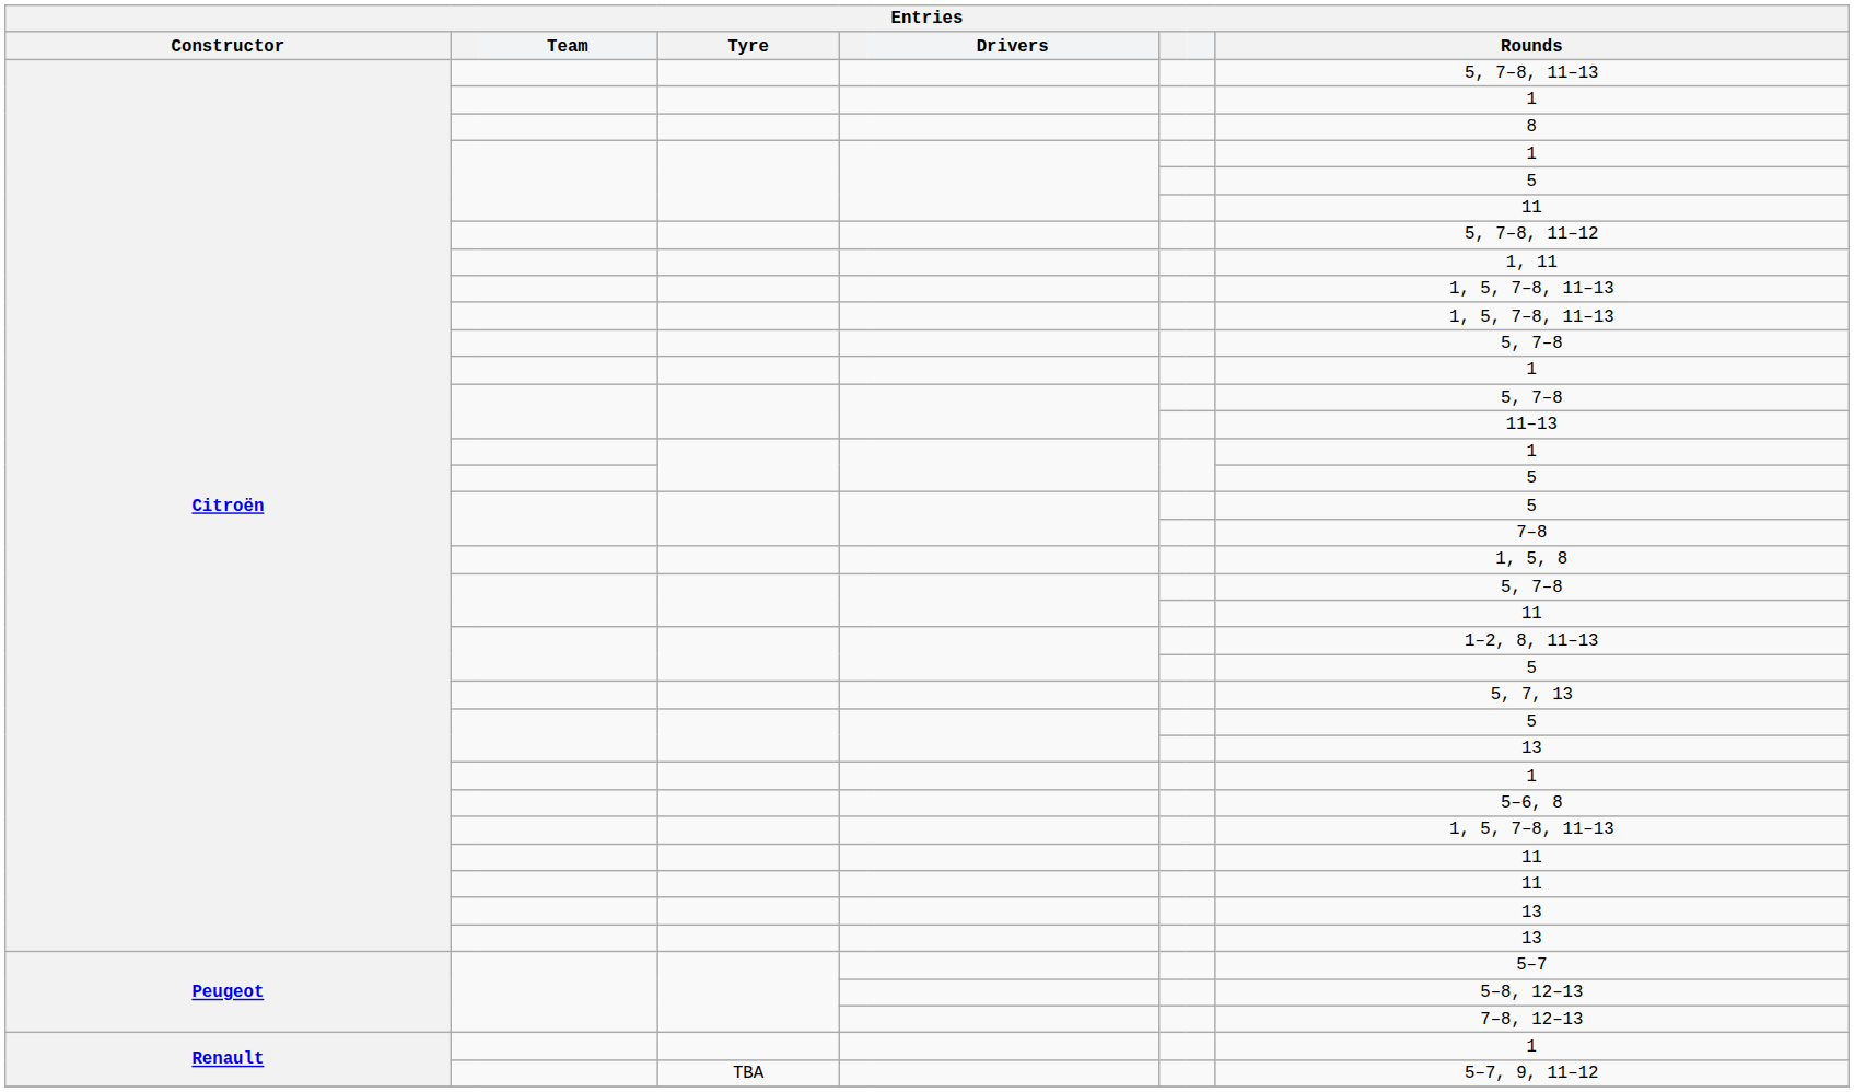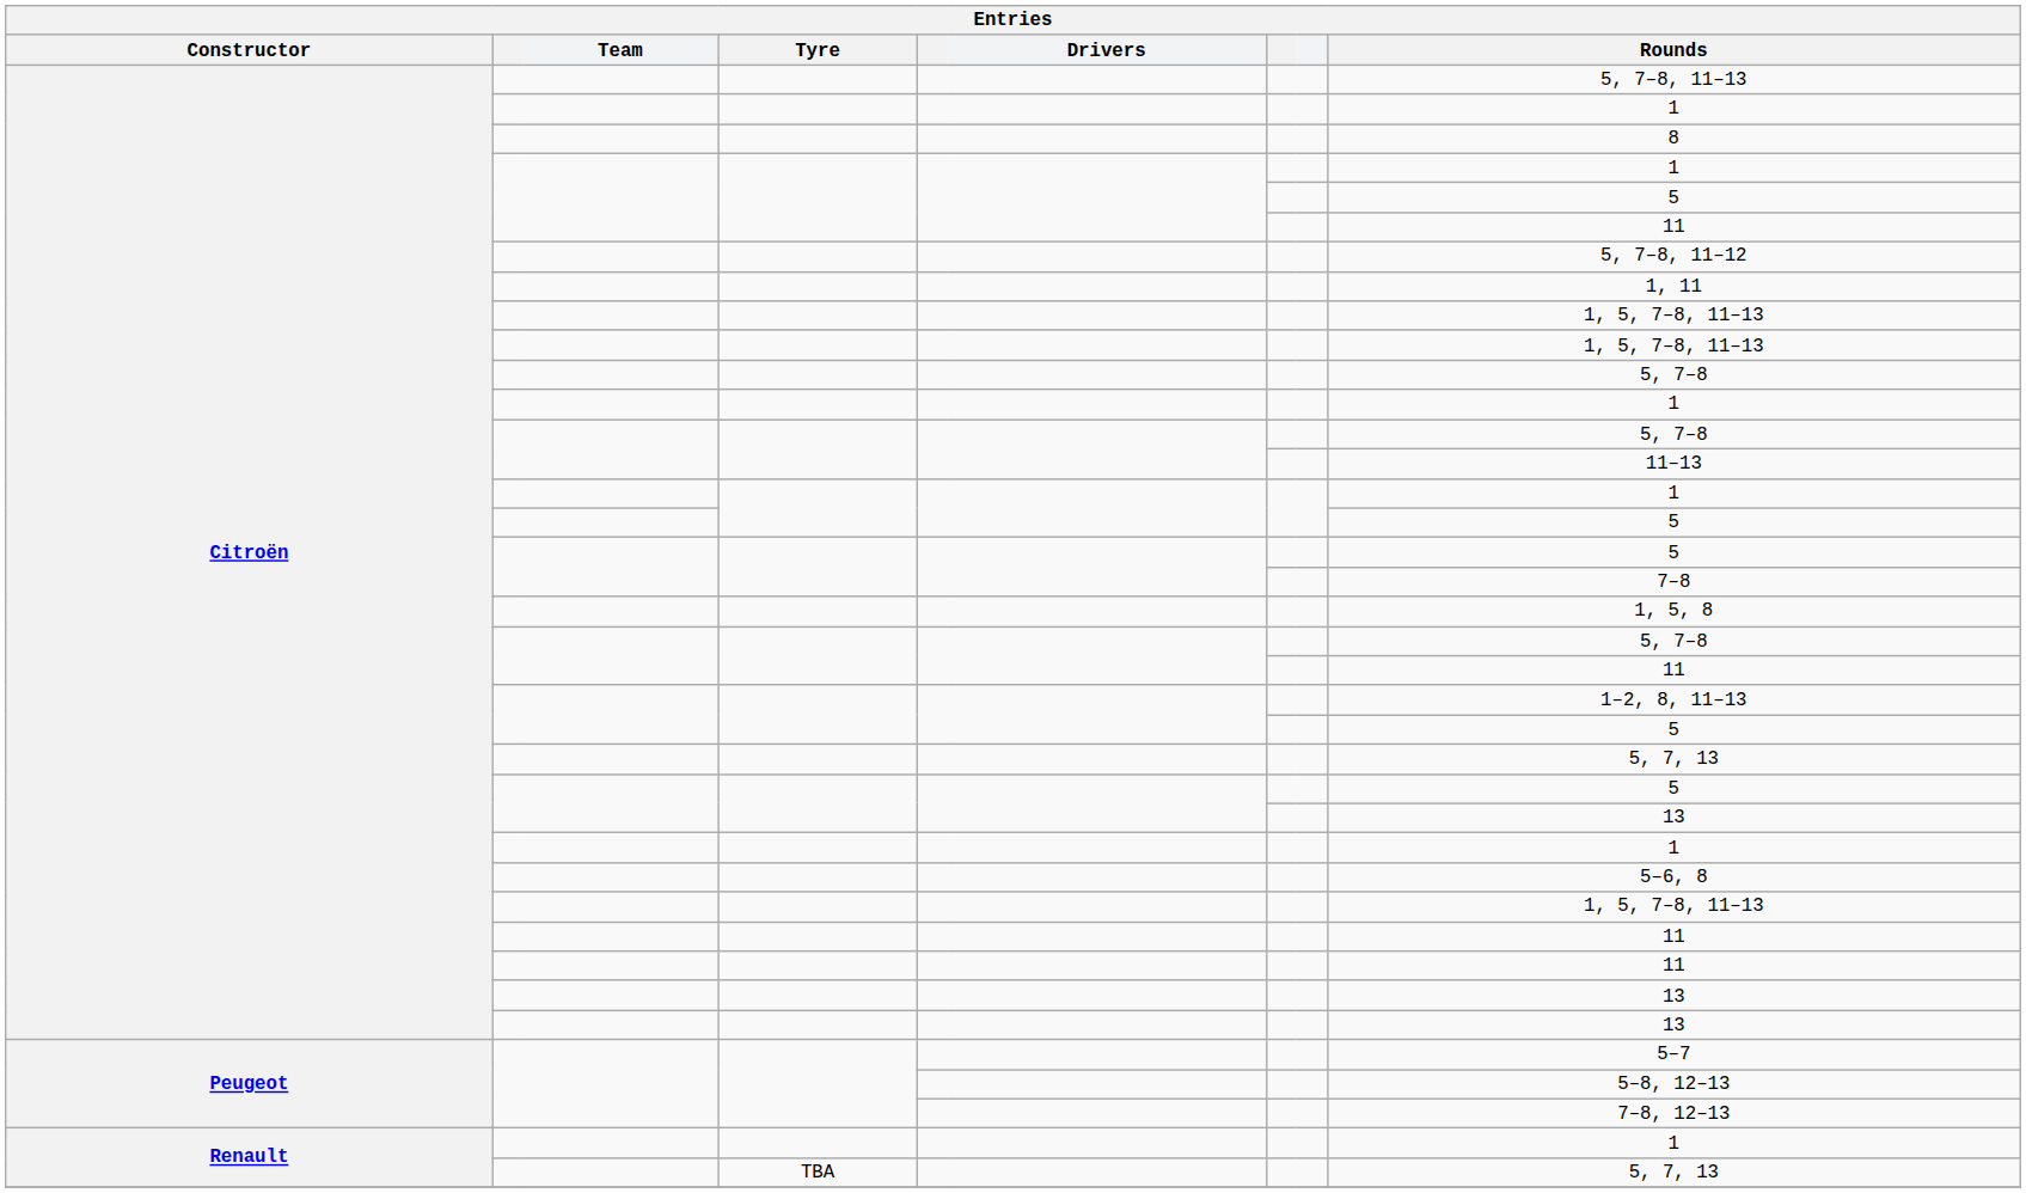 <table class="wikitable" width=75% style="font-size: 85%">
 <tr>
 <th colspan="10">Entries</th>
 </tr>
 <tr>
 <th>Constructor</th>
 <th style="border-right:0px"></th>
 <th style="border-left:0px; background: #F2F3F4;" ;align="left">Team</th>
 <th>Tyre</th>
 <th style="border-right:0px"></th>
 <th style="border-left:0px; background: #F2F3F4;" ;align="left">Drivers</th>
 <th style="border-right:0px"></th>
 <th style="border-left:0px; background: #F2F3F4;" ;align="left"></th>
 <th>Rounds</th>
 </tr>
 <tr>
 <th rowspan="33"><a href='#'>Citroën</a><br></th>
 <td style="border-right:0px"></td>
 <td style="border-left:0px"></td>
 <td align="center"></td>
 <td style="border-right:0px"></td>
 <td style="border-left:0px"></td>
 <td style="border-right:0px"></td>
 <td style="border-left:0px"></td>
 <td align="center">5, 7–8, 11–13</td>
 </tr>
 <tr>
 <td style="border-right:0px"></td>
 <td style="border-left:0px"></td>
 <td align="center"></td>
 <td style="border-right:0px"></td>
 <td style="border-left:0px"></td>
 <td style="border-right:0px"></td>
 <td style="border-left:0px"></td>
 <td align="center">1</td>
 </tr>
 <tr>
 <td style="border-right:0px"></td>
 <td style="border-left:0px"></td>
 <td align="center"></td>
 <td style="border-right:0px"></td>
 <td style="border-left:0px"></td>
 <td style="border-right:0px"></td>
 <td style="border-left:0px"></td>
 <td align="center">8</td>
 </tr>
 <tr>
 <td rowspan="3" style="border-right:0px"></td>
 <td rowspan="3" style="border-left:0px"></td>
 <td rowspan="3" align="center"></td>
 <td rowspan="3" style="border-right:0px"></td>
 <td rowspan="3" style="border-left:0px"></td>
 <td style="border-right:0px"></td>
 <td style="border-left:0px"></td>
 <td align="center">1</td>
 </tr>
 <tr>
 <td style="border-right:0px"></td>
 <td style="border-left:0px"></td>
 <td align="center">5</td>
 </tr>
 <tr>
 <td style="border-right:0px"></td>
 <td style="border-left:0px"></td>
 <td align="center">11</td>
 </tr>
 <tr>
 <td style="border-right:0px"></td>
 <td style="border-left:0px"></td>
 <td align="center"></td>
 <td style="border-right:0px"></td>
 <td style="border-left:0px"></td>
 <td style="border-right:0px"></td>
 <td style="border-left:0px"></td>
 <td align="center">5, 7–8, 11–12</td>
 </tr>
 <tr>
 <td style="border-right:0px"></td>
 <td style="border-left:0px"></td>
 <td align="center"></td>
 <td style="border-right:0px"></td>
 <td style="border-left:0px"></td>
 <td style="border-right:0px"></td>
 <td style="border-left:0px"></td>
 <td align="center">1, 11</td>
 </tr>
 <tr>
 <td style="border-right:0px"></td>
 <td style="border-left:0px"></td>
 <td align="center"></td>
 <td style="border-right:0px"></td>
 <td style="border-left:0px"></td>
 <td style="border-right:0px"></td>
 <td style="border-left:0px"></td>
 <td align="center">1, 5, 7–8, 11–13</td>
 </tr>
 <tr>
 <td style="border-right:0px"></td>
 <td style="border-left:0px"></td>
 <td align="center"></td>
 <td style="border-right:0px"></td>
 <td style="border-left:0px"></td>
 <td style="border-right:0px"></td>
 <td style="border-left:0px"></td>
 <td align="center">1, 5, 7–8, 11–13</td>
 </tr>
 <tr>
 <td style="border-right:0px"></td>
 <td style="border-left:0px"></td>
 <td align="center"></td>
 <td style="border-right:0px"></td>
 <td style="border-left:0px"></td>
 <td style="border-right:0px"></td>
 <td style="border-left:0px"></td>
 <td align="center">5, 7–8</td>
 </tr>
 <tr>
 <td style="border-right:0px"></td>
 <td style="border-left:0px"></td>
 <td align="center"></td>
 <td style="border-right:0px"></td>
 <td style="border-left:0px"></td>
 <td style="border-right:0px"></td>
 <td style="border-left:0px"></td>
 <td align="center">1</td>
 </tr>
 <tr>
 <td rowspan="2" style="border-right:0px"></td>
 <td rowspan="2" style="border-left:0px"></td>
 <td rowspan="2" align="center"></td>
 <td rowspan="2" style="border-right:0px"></td>
 <td rowspan="2" style="border-left:0px"></td>
 <td style="border-right:0px"></td>
 <td style="border-left:0px"></td>
 <td align="center">5, 7–8</td>
 </tr>
 <tr>
 <td style="border-right:0px"></td>
 <td style="border-left:0px"></td>
 <td align="center">11–13</td>
 </tr>
 <tr>
 <td style="border-right:0px"></td>
 <td style="border-left:0px"></td>
 <td align="center" rowspan=2></td>
 <td style="border-right:0px" rowspan=2></td>
 <td style="border-left:0px" rowspan=2></td>
 <td style="border-right:0px" rowspan=2></td>
 <td style="border-left:0px" rowspan=2></td>
 <td align="center">1</td>
 </tr>
 <tr>
 <td style="border-right:0px"></td>
 <td style="border-left:0px"></td>
 <td align="center">5</td>
 </tr>
 <tr>
 <td rowspan="2" style="border-right:0px"></td>
 <td rowspan="2" style="border-left:0px"></td>
 <td rowspan="2" align="center"></td>
 <td rowspan="2" style="border-right:0px"></td>
 <td rowspan="2" style="border-left:0px"></td>
 <td style="border-right:0px"></td>
 <td style="border-left:0px"></td>
 <td align="center">5</td>
 </tr>
 <tr>
 <td style="border-right:0px"></td>
 <td style="border-left:0px"></td>
 <td align="center">7–8</td>
 </tr>
 <tr>
 <td style="border-right:0px"></td>
 <td style="border-left:0px"></td>
 <td align="center"></td>
 <td style="border-right:0px"></td>
 <td style="border-left:0px"></td>
 <td style="border-right:0px"></td>
 <td style="border-left:0px"></td>
 <td align="center">1, 5, 8</td>
 </tr>
 <tr>
 <td rowspan="2" style="border-right:0px"></td>
 <td rowspan="2" style="border-left:0px"></td>
 <td rowspan="2" align="center"></td>
 <td rowspan="2" style="border-right:0px"></td>
 <td rowspan="2" style="border-left:0px"></td>
 <td style="border-right:0px"></td>
 <td style="border-left:0px"></td>
 <td align="center">5, 7–8</td>
 </tr>
 <tr>
 <td style="border-right:0px"></td>
 <td style="border-left:0px"></td>
 <td align="center">11</td>
 </tr>
 <tr>
 <td rowspan="2" style="border-right:0px"></td>
 <td rowspan="2" style="border-left:0px"></td>
 <td rowspan="2" align="center"></td>
 <td rowspan="2" style="border-right:0px"></td>
 <td rowspan="2" style="border-left:0px"></td>
 <td style="border-right:0px"></td>
 <td style="border-left:0px"></td>
 <td align="center">1–2, 8, 11–13</td>
 </tr>
 <tr>
 <td style="border-right:0px"></td>
 <td style="border-left:0px"></td>
 <td align="center">5</td>
 </tr>
 <tr>
 <td style="border-right:0px"></td>
 <td style="border-left:0px"></td>
 <td align="center"></td>
 <td style="border-right:0px"></td>
 <td style="border-left:0px"></td>
 <td style="border-right:0px"></td>
 <td style="border-left:0px"></td>
 <td align="center">5, 7, 13</td>
 </tr>
 <tr>
 <td rowspan="2" style="border-right:0px"></td>
 <td rowspan="2" style="border-left:0px"></td>
 <td rowspan="2" align="center"></td>
 <td rowspan="2" style="border-right:0px"></td>
 <td rowspan="2" style="border-left:0px"></td>
 <td style="border-right:0px"></td>
 <td style="border-left:0px"></td>
 <td align="center">5</td>
 </tr>
 <tr>
 <td style="border-right:0px"></td>
 <td style="border-left:0px"></td>
 <td align="center">13</td>
 </tr>
 <tr>
 <td style="border-right:0px"></td>
 <td style="border-left:0px"></td>
 <td align="center"></td>
 <td style="border-right:0px"></td>
 <td style="border-left:0px"></td>
 <td style="border-right:0px"></td>
 <td style="border-left:0px"></td>
 <td align="center">1</td>
 </tr>
 <tr>
 <td style="border-right:0px"></td>
 <td style="border-left:0px"></td>
 <td align="center"></td>
 <td style="border-right:0px"></td>
 <td style="border-left:0px"></td>
 <td style="border-right:0px"></td>
 <td style="border-left:0px"></td>
 <td align="center">5–6, 8</td>
 </tr>
 <tr>
 <td style="border-right:0px"></td>
 <td style="border-left:0px"></td>
 <td align="center"></td>
 <td style="border-right:0px"></td>
 <td style="border-left:0px"></td>
 <td style="border-right:0px"></td>
 <td style="border-left:0px"></td>
 <td align="center">1, 5, 7–8, 11–13</td>
 </tr>
 <tr>
 <td style="border-right:0px"></td>
 <td style="border-left:0px"></td>
 <td align="center"></td>
 <td style="border-right:0px"></td>
 <td style="border-left:0px"></td>
 <td style="border-right:0px"></td>
 <td style="border-left:0px"></td>
 <td align="center">11</td>
 </tr>
 <tr>
 <td style="border-right:0px"></td>
 <td style="border-left:0px"></td>
 <td align="center"></td>
 <td style="border-right:0px"></td>
 <td style="border-left:0px"></td>
 <td style="border-right:0px"></td>
 <td style="border-left:0px"></td>
 <td align="center">11</td>
 </tr>
 <tr>
 <td style="border-right:0px"></td>
 <td style="border-left:0px"></td>
 <td align="center"></td>
 <td style="border-right:0px"></td>
 <td style="border-left:0px"></td>
 <td style="border-right:0px"></td>
 <td style="border-left:0px"></td>
 <td align="center">13</td>
 </tr>
 <tr>
 <td style="border-right:0px"></td>
 <td style="border-left:0px"></td>
 <td align="center"></td>
 <td style="border-right:0px"></td>
 <td style="border-left:0px"></td>
 <td style="border-right:0px"></td>
 <td style="border-left:0px"></td>
 <td align="center">13</td>
 </tr>
 <tr>
 <th rowspan="3"><a href='#'>Peugeot</a><br></th>
 <td rowspan="3" style="border-right:0px"></td>
 <td rowspan="3" style="border-left:0px"></td>
 <td rowspan="3" align="center"></td>
 <td style="border-right:0px"></td>
 <td style="border-left:0px"></td>
 <td style="border-right:0px"></td>
 <td style="border-left:0px"></td>
 <td align="center">5–7</td>
 </tr>
 <tr>
 <td style="border-right:0px"></td>
 <td style="border-left:0px"></td>
 <td style="border-right:0px"></td>
 <td style="border-left:0px"></td>
 <td align="center">5–8, 12–13</td>
 </tr>
 <tr>
 <td style="border-right:0px"></td>
 <td style="border-left:0px"></td>
 <td style="border-right:0px"></td>
 <td style="border-left:0px"></td>
 <td align="center">7–8, 12–13</td>
 </tr>
 <tr>
 <th rowspan="2"><a href='#'>Renault</a><br></th>
 <td style="border-right:0px"></td>
 <td style="border-left:0px"></td>
 <td align="center"></td>
 <td style="border-right:0px"></td>
 <td style="border-left:0px"></td>
 <td style="border-right:0px"></td>
 <td style="border-left:0px"></td>
 <td align="center">1</td>
 </tr>
 <tr>
 <td style="border-right:0px"></td>
 <td style="border-left:0px"></td>
 <td align="center">TBA</td>
 <td style="border-right:0px"></td>
 <td style="border-left:0px"></td>
 <td style="border-right:0px"></td>
 <td style="border-left:0px"></td>
-<td align="center">5–7, 9, 11–12</td>
+<td align="center">5, 7, 13</td>
 </tr>
 <tr>
 </tr>
 </table>
